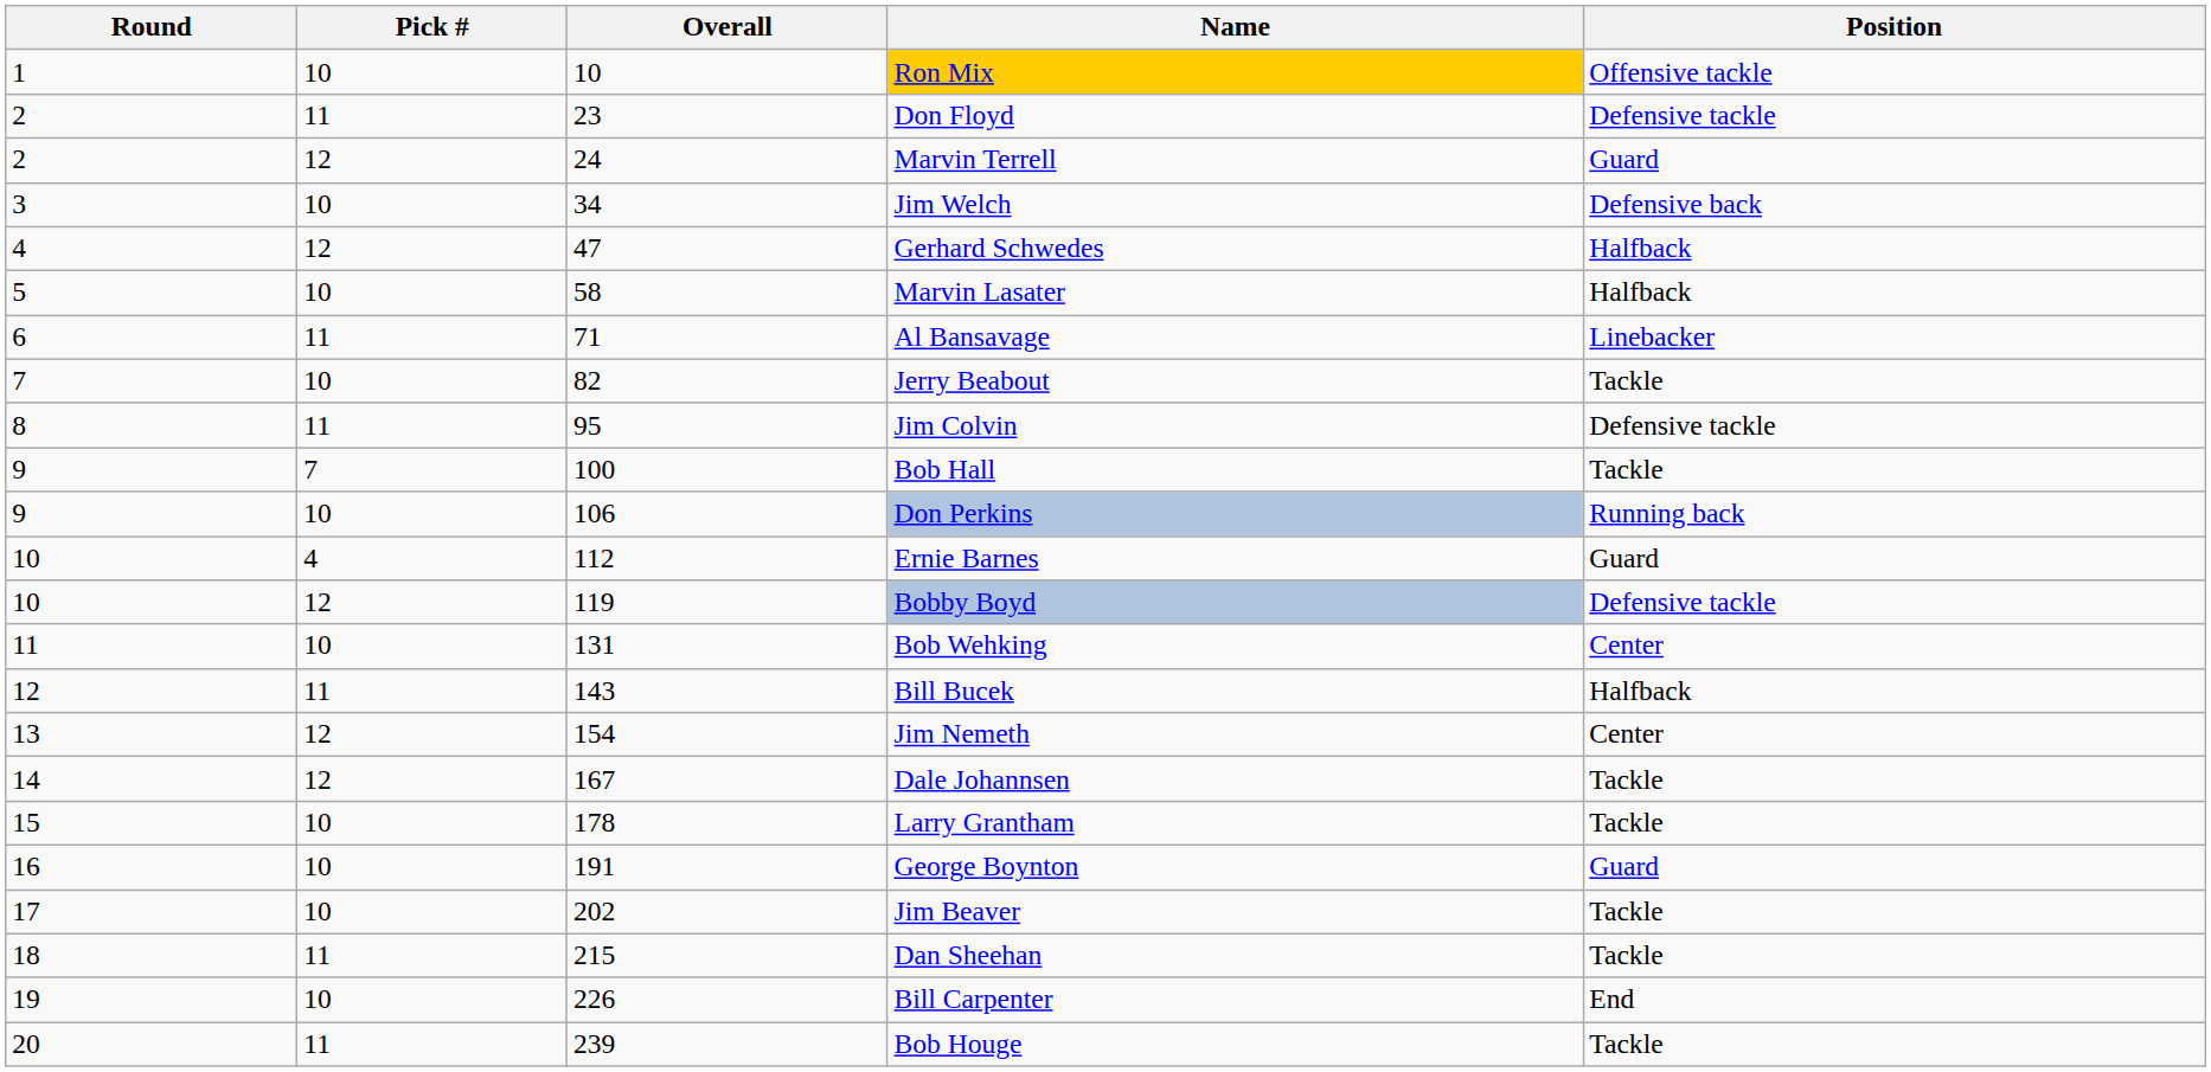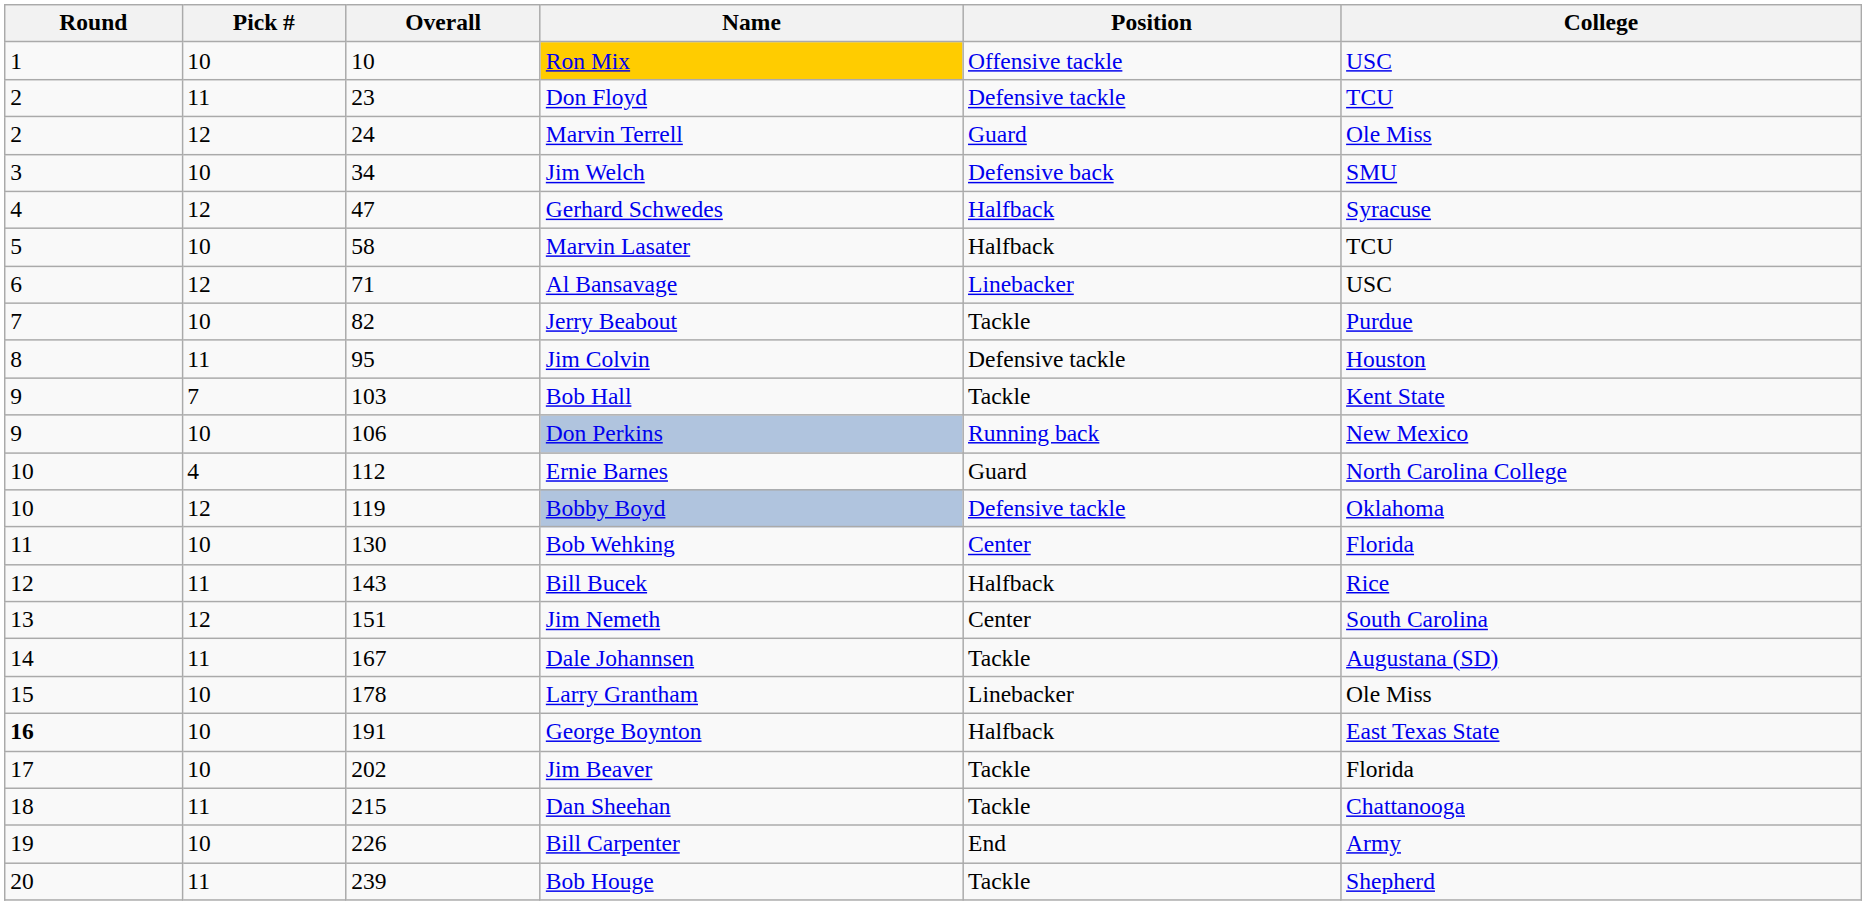 <table class="wikitable sortable sortable" style="width: 100%">
 <tr>
 <th>Round</th>
 <th>Pick #</th>
 <th>Overall</th>
 <th>Name</th>
 <th>Position</th>
+<th>College</th>
 </tr>
 <tr>
 <td>1</td>
 <td>10</td>
 <td>10</td>
 <td bgcolor=#FFCC00><a href='#'>Ron Mix</a></td>
 <td><a href='#'>Offensive tackle</a></td>
+<td><a href='#'>USC</a></td>
 </tr>
 <tr>
 <td>2</td>
 <td>11</td>
 <td>23</td>
 <td><a href='#'>Don Floyd</a></td>
 <td><a href='#'>Defensive tackle</a></td>
+<td><a href='#'>TCU</a></td>
 </tr>
 <tr>
 <td>2</td>
 <td>12</td>
 <td>24</td>
 <td><a href='#'>Marvin Terrell</a></td>
 <td><a href='#'>Guard</a></td>
+<td><a href='#'>Ole Miss</a></td>
 </tr>
 <tr>
 <td>3</td>
 <td>10</td>
 <td>34</td>
 <td><a href='#'>Jim Welch</a></td>
 <td><a href='#'>Defensive back</a></td>
+<td><a href='#'>SMU</a></td>
 </tr>
 <tr>
 <td>4</td>
 <td>12</td>
 <td>47</td>
 <td><a href='#'>Gerhard Schwedes</a></td>
 <td><a href='#'>Halfback</a></td>
+<td><a href='#'>Syracuse</a></td>
 </tr>
 <tr>
 <td>5</td>
 <td>10</td>
 <td>58</td>
 <td><a href='#'>Marvin Lasater</a></td>
 <td>Halfback</td>
+<td>TCU</td>
 </tr>
 <tr>
 <td>6</td>
-<td>11</td>
+<td>12</td>
 <td>71</td>
 <td><a href='#'>Al Bansavage</a></td>
 <td><a href='#'>Linebacker</a></td>
+<td>USC</td>
 </tr>
 <tr>
 <td>7</td>
 <td>10</td>
 <td>82</td>
 <td><a href='#'>Jerry Beabout</a></td>
 <td>Tackle</td>
+<td><a href='#'>Purdue</a></td>
 </tr>
 <tr>
 <td>8</td>
 <td>11</td>
 <td>95</td>
 <td><a href='#'>Jim Colvin</a></td>
 <td>Defensive tackle</td>
+<td><a href='#'>Houston</a></td>
 </tr>
 <tr>
 <td>9</td>
 <td>7</td>
-<td>100</td>
+<td>103</td>
 <td><a href='#'>Bob Hall</a></td>
 <td>Tackle</td>
+<td><a href='#'>Kent State</a></td>
 </tr>
 <tr>
 <td>9</td>
 <td>10</td>
 <td>106</td>
 <td bgcolor=lightsteelblue><a href='#'>Don Perkins</a></td>
 <td><a href='#'>Running back</a></td>
+<td><a href='#'>New Mexico</a></td>
 </tr>
 <tr>
 <td>10</td>
 <td>4</td>
 <td>112</td>
 <td><a href='#'>Ernie Barnes</a></td>
 <td>Guard</td>
+<td><a href='#'>North Carolina College</a></td>
 </tr>
 <tr>
 <td>10</td>
 <td>12</td>
 <td>119</td>
 <td bgcolor=lightsteelblue><a href='#'>Bobby Boyd</a></td>
 <td><a href='#'>Defensive tackle</a></td>
+<td><a href='#'>Oklahoma</a></td>
 </tr>
 <tr>
 <td>11</td>
 <td>10</td>
-<td>131</td>
+<td>130</td>
 <td><a href='#'>Bob Wehking</a></td>
 <td><a href='#'>Center</a></td>
+<td><a href='#'>Florida</a></td>
 </tr>
 <tr>
 <td>12</td>
 <td>11</td>
 <td>143</td>
 <td><a href='#'>Bill Bucek</a></td>
 <td>Halfback</td>
+<td><a href='#'>Rice</a></td>
 </tr>
 <tr>
 <td>13</td>
 <td>12</td>
-<td>154</td>
+<td>151</td>
 <td><a href='#'>Jim Nemeth</a></td>
 <td>Center</td>
+<td><a href='#'>South Carolina</a></td>
 </tr>
 <tr>
 <td>14</td>
-<td>12</td>
+<td>11</td>
 <td>167</td>
 <td><a href='#'>Dale Johannsen</a></td>
 <td>Tackle</td>
+<td><a href='#'>Augustana (SD)</a></td>
 </tr>
 <tr>
 <td>15</td>
 <td>10</td>
 <td>178</td>
 <td><a href='#'>Larry Grantham</a></td>
-<td>Tackle</td>
+<td>Linebacker</td>
+<td>Ole Miss</td>
 </tr>
 <tr>
-<td>16</td>
+<td><strong>16</strong></td>
 <td>10</td>
 <td>191</td>
 <td><a href='#'>George Boynton</a></td>
-<td><a href='#'>Guard</a></td>
+<td>Halfback</td>
+<td><a href='#'>East Texas State</a></td>
 </tr>
 <tr>
 <td>17</td>
 <td>10</td>
 <td>202</td>
 <td><a href='#'>Jim Beaver</a></td>
 <td>Tackle</td>
+<td>Florida</td>
 </tr>
 <tr>
 <td>18</td>
 <td>11</td>
 <td>215</td>
 <td><a href='#'>Dan Sheehan</a></td>
 <td>Tackle</td>
+<td><a href='#'>Chattanooga</a></td>
 </tr>
 <tr>
 <td>19</td>
 <td>10</td>
 <td>226</td>
 <td><a href='#'>Bill Carpenter</a></td>
 <td>End</td>
+<td><a href='#'>Army</a></td>
 </tr>
 <tr>
 <td>20</td>
 <td>11</td>
 <td>239</td>
 <td><a href='#'>Bob Houge</a></td>
 <td>Tackle</td>
+<td><a href='#'>Shepherd</a></td>
 </tr>
 </table>
